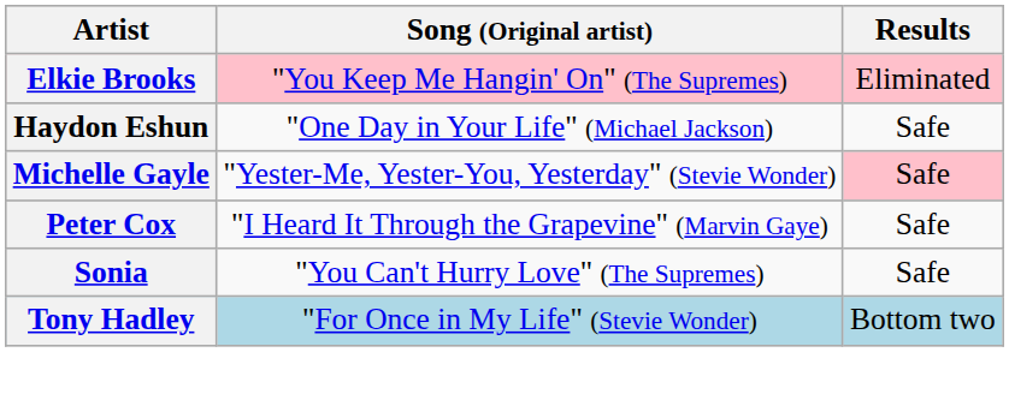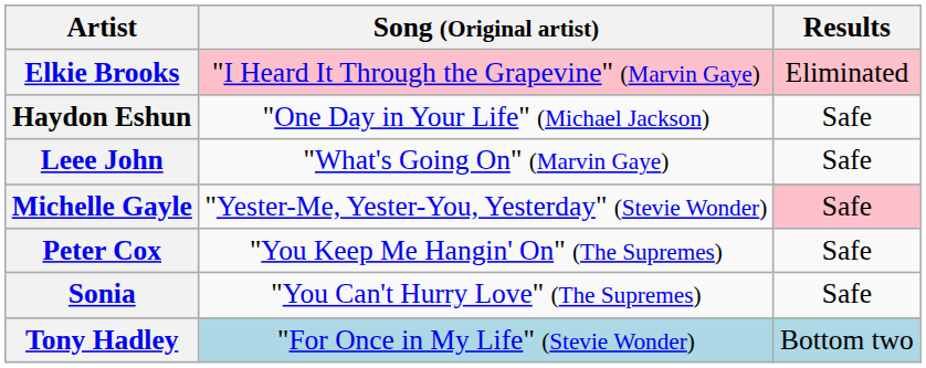 <table class="wikitable plainrowheaders" style="text-align:center;">
 <tr>
 <th scope="col">Artist</th>
 <th scope="col">Song <small>(Original artist)</small></th>
 <th scope="col">Results</th>
 </tr>
 <tr style="background:pink;">
 <th scope="row"><a href='#'>Elkie Brooks</a></th>
-<td>"<a href='#'>You Keep Me Hangin' On</a>" <small>(<a href='#'>The Supremes</a>)</small></td>
+<td>"<a href='#'>I Heard It Through the Grapevine</a>" <small>(<a href='#'>Marvin Gaye</a>)</small></td>
 <td>Eliminated</td>
 </tr>
 <tr>
 <th scope="row">Haydon Eshun</th>
 <td>"<a href='#'>One Day in Your Life</a>" <small>(<a href='#'>Michael Jackson</a>)</small></td>
+<td>Safe</td>
+</tr>
+<tr>
+<th scope="row"><a href='#'>Leee John</a></th>
+<td>"<a href='#'>What's Going On</a>" <small>(<a href='#'>Marvin Gaye</a>)</small></td>
 <td>Safe</td>
 </tr>
 <tr>
 <th scope="row"><a href='#'>Michelle Gayle</a></th>
 <td>"<a href='#'>Yester-Me, Yester-You, Yesterday</a>" <small>(<a href='#'>Stevie Wonder</a>)</small></td>
 <td style="background: pink;">Safe</td>
 </tr>
 <tr>
 <th scope="row"><a href='#'>Peter Cox</a></th>
-<td>"<a href='#'>I Heard It Through the Grapevine</a>" <small>(<a href='#'>Marvin Gaye</a>)</small></td>
+<td>"<a href='#'>You Keep Me Hangin' On</a>" <small>(<a href='#'>The Supremes</a>)</small></td>
 <td>Safe</td>
 </tr>
 <tr>
 <th scope="row"><a href='#'>Sonia</a></th>
 <td>"<a href='#'>You Can't Hurry Love</a>" <small>(<a href='#'>The Supremes</a>)</small></td>
 <td>Safe</td>
 </tr>
 <tr style="background:lightblue;">
 <th scope="row"><a href='#'>Tony Hadley</a></th>
 <td>"<a href='#'>For Once in My Life</a>" <small>(<a href='#'>Stevie Wonder</a>)</small></td>
 <td>Bottom two</td>
 </tr>
 </table>
